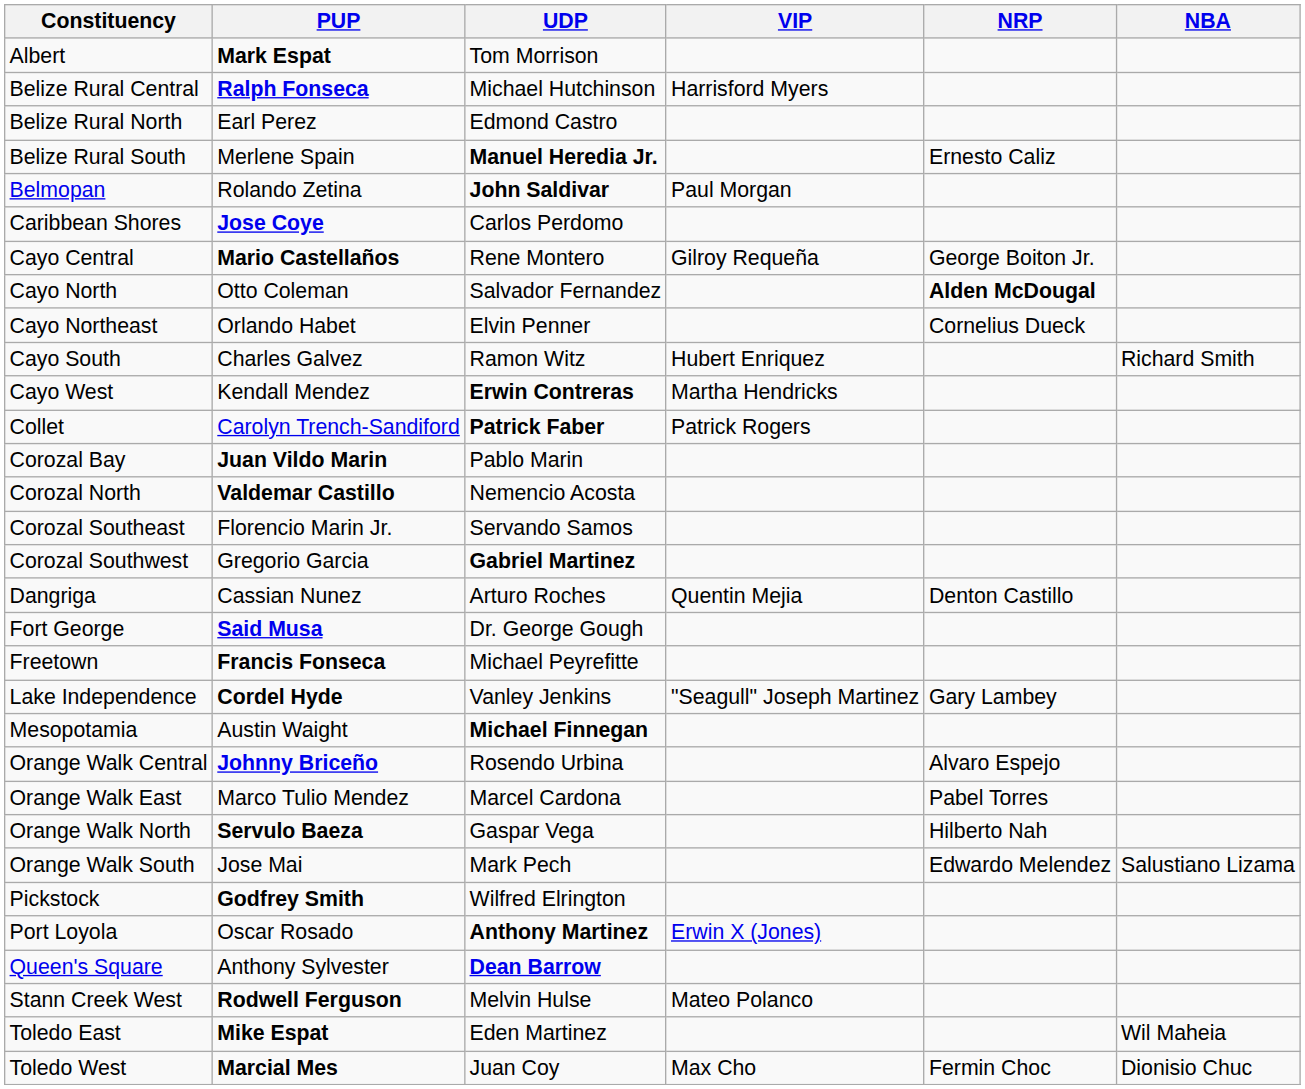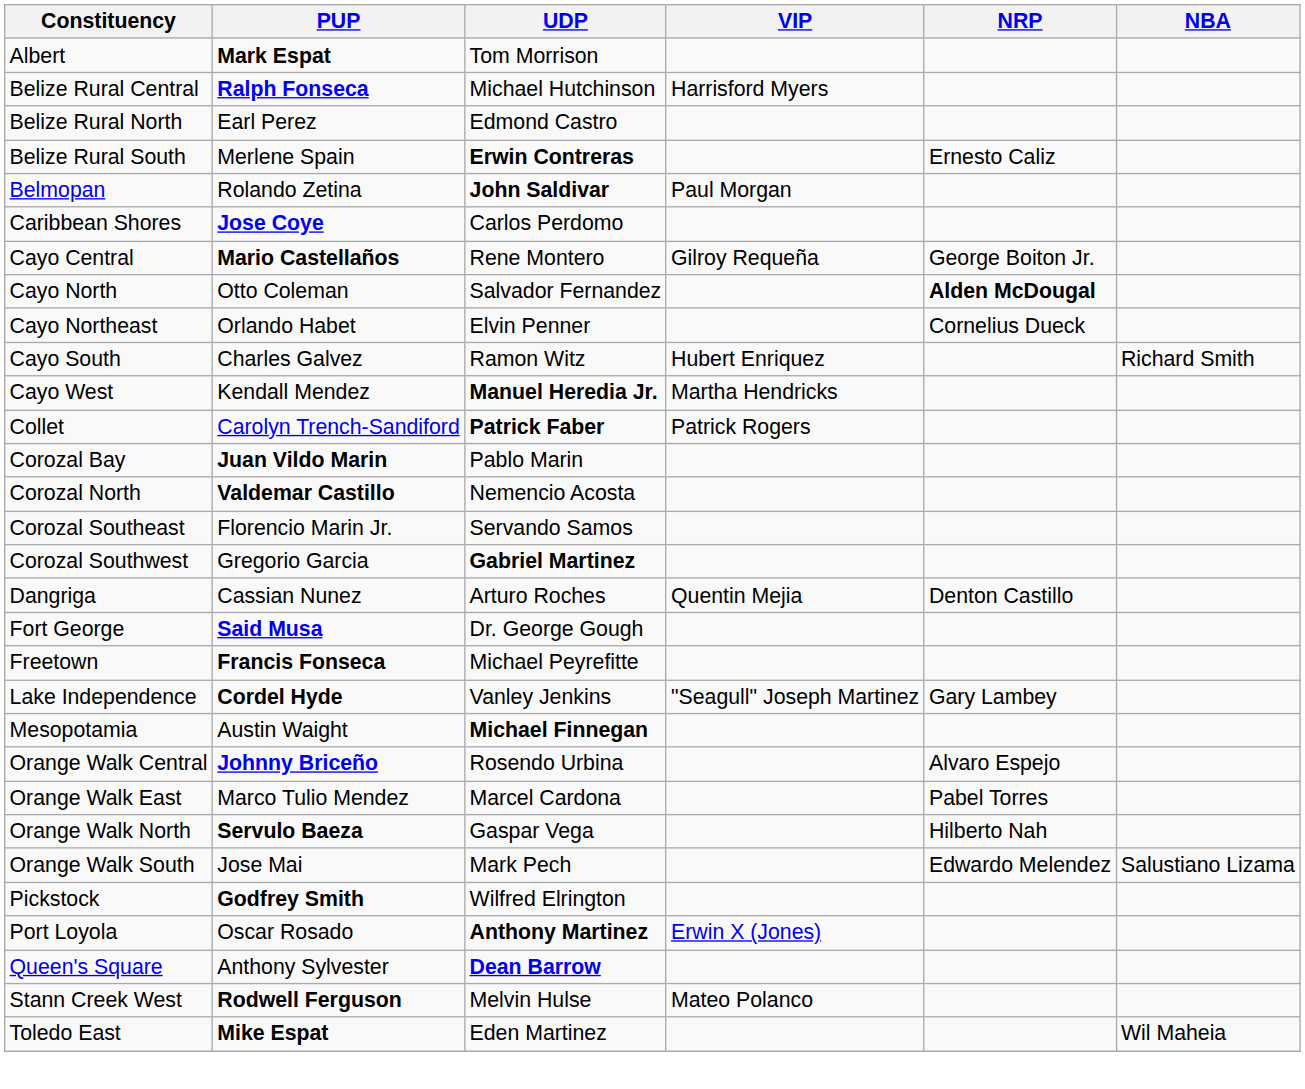 <table class="wikitable">
 <tr>
 <th>Constituency</th>
 <th><a href='#'>PUP</a></th>
 <th><a href='#'>UDP</a></th>
 <th><a href='#'>VIP</a></th>
 <th><a href='#'>NRP</a></th>
 <th><a href='#'>NBA</a></th>
 </tr>
 <tr>
 <td>Albert</td>
 <td><strong>Mark Espat</strong></td>
 <td>Tom Morrison</td>
 <td></td>
 <td></td>
 <td></td>
 </tr>
 <tr>
 <td>Belize Rural Central</td>
 <td><strong><a href='#'>Ralph Fonseca</a></strong></td>
 <td>Michael Hutchinson</td>
 <td>Harrisford Myers</td>
 <td></td>
 <td></td>
 </tr>
 <tr>
 <td>Belize Rural North</td>
 <td>Earl Perez</td>
 <td>Edmond Castro</td>
 <td></td>
 <td></td>
 <td></td>
 </tr>
 <tr>
 <td>Belize Rural South</td>
 <td>Merlene Spain</td>
-<td><strong>Manuel Heredia Jr.</strong></td>
+<td><strong>Erwin Contreras</strong></td>
 <td></td>
 <td>Ernesto Caliz</td>
 <td></td>
 </tr>
 <tr>
 <td><a href='#'>Belmopan</a></td>
 <td>Rolando Zetina </td>
 <td><strong>John Saldivar</strong></td>
 <td>Paul Morgan</td>
 <td></td>
 <td></td>
 </tr>
 <tr>
 <td>Caribbean Shores</td>
 <td><strong><a href='#'>Jose Coye</a></strong></td>
 <td>Carlos Perdomo</td>
 <td></td>
 <td></td>
 <td></td>
 </tr>
 <tr>
 <td>Cayo Central</td>
 <td><strong>Mario Castellaños</strong></td>
 <td>Rene Montero</td>
 <td>Gilroy Requeña</td>
 <td>George Boiton Jr.</td>
 <td></td>
 </tr>
 <tr>
 <td>Cayo North</td>
 <td>Otto Coleman</td>
 <td>Salvador Fernandez</td>
 <td></td>
 <td><strong>Alden McDougal</strong></td>
 <td></td>
 </tr>
 <tr>
 <td>Cayo Northeast</td>
 <td>Orlando Habet</td>
 <td>Elvin Penner</td>
 <td></td>
 <td>Cornelius Dueck</td>
 <td></td>
 </tr>
 <tr>
 <td>Cayo South</td>
 <td>Charles Galvez</td>
 <td>Ramon Witz</td>
 <td>Hubert Enriquez</td>
 <td></td>
 <td>Richard Smith</td>
 </tr>
 <tr>
 <td>Cayo West</td>
 <td>Kendall Mendez</td>
-<td><strong>Erwin Contreras</strong></td>
+<td><strong>Manuel Heredia Jr.</strong></td>
 <td>Martha Hendricks</td>
 <td></td>
 <td></td>
 </tr>
 <tr>
 <td>Collet</td>
 <td><a href='#'>Carolyn Trench-Sandiford</a></td>
 <td><strong>Patrick Faber</strong></td>
 <td>Patrick Rogers</td>
 <td></td>
 <td></td>
 </tr>
 <tr>
 <td>Corozal Bay</td>
 <td><strong>Juan Vildo Marin</strong></td>
 <td>Pablo Marin</td>
 <td></td>
 <td></td>
 <td></td>
 </tr>
 <tr>
 <td>Corozal North</td>
 <td><strong>Valdemar Castillo</strong></td>
 <td>Nemencio Acosta</td>
 <td></td>
 <td></td>
 <td></td>
 </tr>
 <tr>
 <td>Corozal Southeast</td>
 <td>Florencio Marin Jr.</td>
 <td>Servando Samos</td>
 <td></td>
 <td></td>
 <td></td>
 </tr>
 <tr>
 <td>Corozal Southwest</td>
 <td>Gregorio Garcia</td>
 <td><strong>Gabriel Martinez</strong></td>
 <td></td>
 <td></td>
 <td></td>
 </tr>
 <tr>
 <td>Dangriga</td>
 <td>Cassian Nunez</td>
 <td>Arturo Roches</td>
 <td>Quentin Mejia</td>
 <td>Denton Castillo</td>
 <td></td>
 </tr>
 <tr>
 <td>Fort George</td>
 <td><strong><a href='#'>Said Musa</a></strong></td>
 <td>Dr. George Gough</td>
 <td></td>
 <td></td>
 <td></td>
 </tr>
 <tr>
 <td>Freetown</td>
 <td><strong>Francis Fonseca</strong></td>
 <td>Michael Peyrefitte</td>
 <td></td>
 <td></td>
 <td></td>
 </tr>
 <tr>
 <td>Lake Independence</td>
 <td><strong>Cordel Hyde</strong></td>
 <td>Vanley Jenkins</td>
 <td>"Seagull" Joseph Martinez</td>
 <td>Gary Lambey</td>
 <td></td>
 </tr>
 <tr>
 <td>Mesopotamia</td>
 <td>Austin Waight</td>
 <td><strong>Michael Finnegan</strong></td>
 <td></td>
 <td></td>
 <td></td>
 </tr>
 <tr>
 <td>Orange Walk Central</td>
 <td><strong><a href='#'>Johnny Briceño</a></strong></td>
 <td>Rosendo Urbina</td>
 <td></td>
 <td>Alvaro Espejo</td>
 <td></td>
 </tr>
 <tr>
 <td>Orange Walk East</td>
 <td>Marco Tulio Mendez</td>
 <td>Marcel Cardona</td>
 <td></td>
 <td>Pabel Torres</td>
 <td></td>
 </tr>
 <tr>
 <td>Orange Walk North</td>
 <td><strong>Servulo Baeza</strong></td>
 <td>Gaspar Vega</td>
 <td></td>
 <td>Hilberto Nah</td>
 <td></td>
 </tr>
 <tr>
 <td>Orange Walk South</td>
 <td>Jose Mai</td>
 <td>Mark Pech</td>
 <td></td>
 <td>Edwardo Melendez</td>
 <td>Salustiano Lizama</td>
 </tr>
 <tr>
 <td>Pickstock</td>
 <td><strong>Godfrey Smith</strong></td>
 <td>Wilfred Elrington</td>
 <td></td>
 <td></td>
 <td></td>
 </tr>
 <tr>
 <td>Port Loyola</td>
 <td>Oscar Rosado</td>
 <td><strong>Anthony Martinez</strong></td>
 <td><a href='#'>Erwin X (Jones)</a></td>
 <td></td>
 <td></td>
 </tr>
 <tr>
 <td><a href='#'>Queen's Square</a></td>
 <td>Anthony Sylvester</td>
 <td><strong><a href='#'>Dean Barrow</a></strong></td>
 <td></td>
 <td></td>
 <td></td>
 </tr>
 <tr>
 <td>Stann Creek West</td>
 <td><strong>Rodwell Ferguson</strong></td>
 <td>Melvin Hulse</td>
 <td>Mateo Polanco</td>
 <td></td>
 <td></td>
 </tr>
 <tr>
 <td>Toledo East</td>
 <td><strong>Mike Espat</strong></td>
 <td>Eden Martinez</td>
 <td></td>
 <td></td>
 <td>Wil Maheia</td>
 </tr>
 <tr>
-<td>Toledo West</td>
-<td><strong>Marcial Mes</strong></td>
-<td>Juan Coy</td>
-<td>Max Cho</td>
-<td>Fermin Choc</td>
-<td>Dionisio Chuc</td>
-</tr>
-<tr>
 </tr>
 </table>
